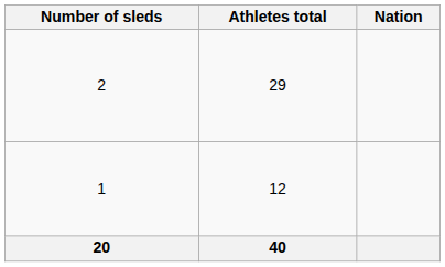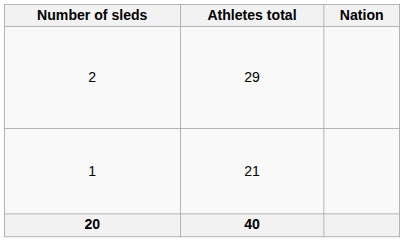 <table class="wikitable" width=450>
 <tr>
 <th>Number of sleds</th>
 <th>Athletes total</th>
 <th>Nation</th>
 </tr>
 <tr>
 <td align=center>2</td>
 <td align=center>29</td>
 <td><br><br><br><br><br><br></td>
 </tr>
 <tr>
 <td align=center>1</td>
-<td align=center>12</td>
+<td align=center>21</td>
 <td><br><br><br><br><em><br></em></td>
 </tr>
 <tr>
 <th>20</th>
 <th>40</th>
 <th></th>
 </tr>
 </table>
